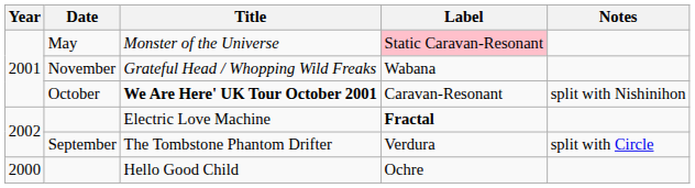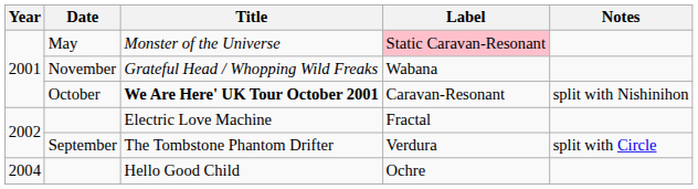 <table class="wikitable">
 <tr>
 <th>Year</th>
 <th>Date</th>
 <th>Title</th>
 <th>Label</th>
 <th>Notes</th>
 </tr>
 <tr>
 <td rowspan=3>2001</td>
 <td>May</td>
 <td><em>Monster of the Universe</em></td>
 <td style="background: pink;">Static Caravan-Resonant</td>
 <td></td>
 </tr>
 <tr>
 <td>November</td>
 <td><em>Grateful Head / Whopping Wild Freaks</em></td>
 <td>Wabana</td>
 <td></td>
 </tr>
 <tr>
 <td>October</td>
 <td><strong>We Are Here' UK Tour October 2001<em></td>
 <td>Caravan-Resonant</td>
 <td>split with Nishinihon</td>
 </tr>
 <tr>
 <td rowspan=2>2002</td>
 <td></td>
 <td></em>Electric Love Machine<em></td>
-<td><strong>Fractal</strong></td>
+<td>Fractal</td>
 <td></td>
 </tr>
 <tr>
 <td>September</td>
 <td></em>The Tombstone Phantom Drifter<em></td>
 <td>Verdura</td>
 <td>split with <a href='#'>Circle</a></td>
 </tr>
 <tr>
-<td>2000</td>
+<td>2004</td>
 <td></td>
 <td></em>Hello Good Child<em></td>
 <td>Ochre</td>
 <td></td>
 </tr>
 </table>
